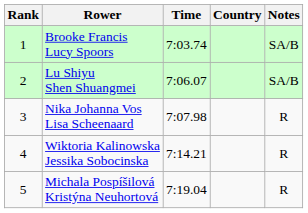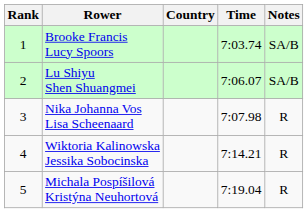 <table class="wikitable" style="text-align:center">
 <tr>
 <th>Rank</th>
 <th>Rower</th>
+<th>Country</th>
 <th>Time</th>
-<th>Country</th>
 <th>Notes</th>
 </tr>
 <tr bgcolor=ccffcc>
 <td>1</td>
 <td align="left"><a href='#'>Brooke Francis</a><br><a href='#'>Lucy Spoors</a></td>
+<td align="left"></td>
 <td>7:03.74</td>
-<td align="left"></td>
 <td>SA/B</td>
 </tr>
 <tr bgcolor=ccffcc>
 <td>2</td>
 <td align="left"><a href='#'>Lu Shiyu</a><br><a href='#'>Shen Shuangmei</a></td>
+<td align="left"></td>
 <td>7:06.07</td>
-<td align="left"></td>
 <td>SA/B</td>
 </tr>
 <tr>
 <td>3</td>
 <td align="left"><a href='#'>Nika Johanna Vos</a><br><a href='#'>Lisa Scheenaard</a></td>
+<td align="left"></td>
 <td>7:07.98</td>
-<td align="left"></td>
 <td>R</td>
 </tr>
 <tr>
 <td>4</td>
 <td align="left"><a href='#'>Wiktoria Kalinowska</a><br><a href='#'>Jessika Sobocinska</a></td>
+<td align="left"></td>
 <td>7:14.21</td>
-<td align="left"></td>
 <td>R</td>
 </tr>
 <tr>
 <td>5</td>
 <td align="left"><a href='#'>Michala Pospíšilová</a><br><a href='#'>Kristýna Neuhortová</a></td>
+<td align="left"></td>
 <td>7:19.04</td>
-<td align="left"></td>
 <td>R</td>
 </tr>
 </table>
